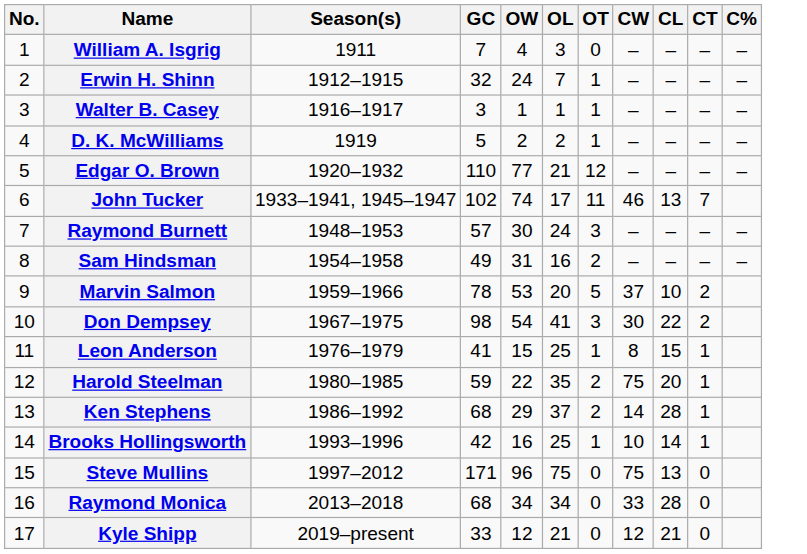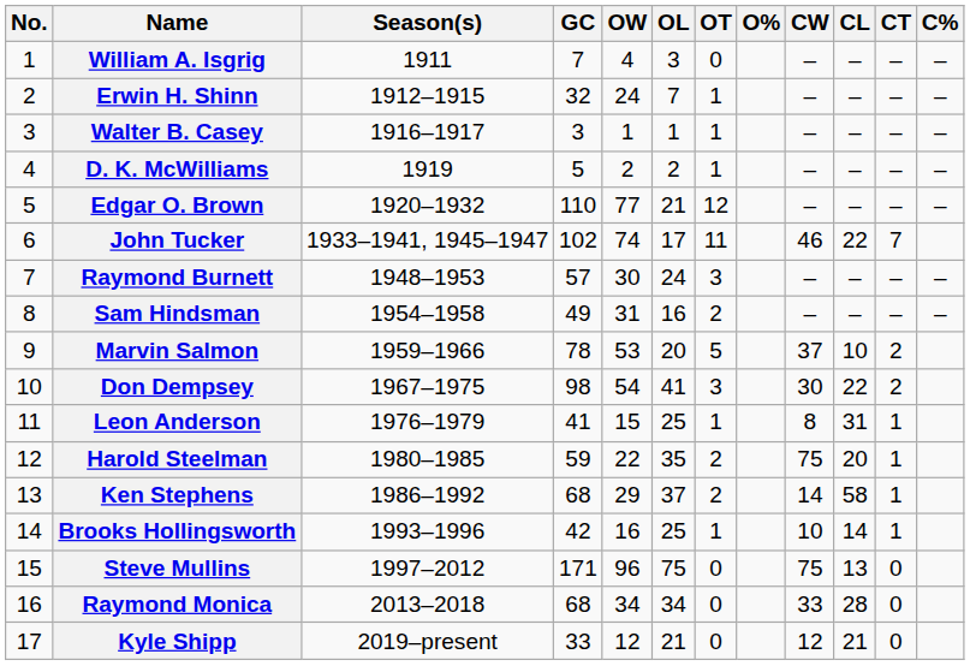 <table class="wikitable sortable plainrowheaders" style="text-align:center">
 <tr>
 <th scope="col" class="unsortable">No.</th>
 <th scope="col">Name</th>
 <th scope="col">Season(s)</th>
 <th scope="col">GC</th>
 <th scope="col">OW</th>
 <th scope="col">OL</th>
 <th scope="col">OT</th>
+<th scope="col">O%</th>
 <th scope="col">CW</th>
 <th scope="col">CL</th>
 <th scope="col">CT</th>
 <th scope="col">C%</th>
 </tr>
 <tr>
 <td>1</td>
 <th scope="row"><a href='#'>William A. Isgrig</a></th>
 <td>1911</td>
 <td>7</td>
 <td>4</td>
 <td>3</td>
 <td>0</td>
+<td></td>
 <td>–</td>
 <td>–</td>
 <td>–</td>
 <td>–</td>
 </tr>
 <tr>
 <td>2</td>
 <th scope="row"><a href='#'>Erwin H. Shinn</a></th>
 <td>1912–1915</td>
 <td>32</td>
 <td>24</td>
 <td>7</td>
 <td>1</td>
+<td></td>
 <td>–</td>
 <td>–</td>
 <td>–</td>
 <td>–</td>
 </tr>
 <tr>
 <td>3</td>
 <th scope="row"><a href='#'>Walter B. Casey</a></th>
 <td>1916–1917</td>
 <td>3</td>
 <td>1</td>
 <td>1</td>
 <td>1</td>
+<td></td>
 <td>–</td>
 <td>–</td>
 <td>–</td>
 <td>–</td>
 </tr>
 <tr>
 <td>4</td>
 <th scope="row"><a href='#'>D. K. McWilliams</a></th>
 <td>1919</td>
 <td>5</td>
 <td>2</td>
 <td>2</td>
 <td>1</td>
+<td></td>
 <td>–</td>
 <td>–</td>
 <td>–</td>
 <td>–</td>
 </tr>
 <tr>
 <td>5</td>
 <th scope="row"><a href='#'>Edgar O. Brown</a></th>
 <td>1920–1932</td>
 <td>110</td>
 <td>77</td>
 <td>21</td>
 <td>12</td>
+<td></td>
 <td>–</td>
 <td>–</td>
 <td>–</td>
 <td>–</td>
 </tr>
 <tr>
 <td>6</td>
 <th scope="row"><a href='#'>John Tucker</a></th>
 <td>1933–1941, 1945–1947</td>
 <td>102</td>
 <td>74</td>
 <td>17</td>
 <td>11</td>
+<td></td>
 <td>46</td>
-<td>13</td>
+<td>22</td>
 <td>7</td>
 <td></td>
 </tr>
 <tr>
 <td>7</td>
 <th scope="row"><a href='#'>Raymond Burnett</a></th>
 <td>1948–1953</td>
 <td>57</td>
 <td>30</td>
 <td>24</td>
 <td>3</td>
+<td></td>
 <td>–</td>
 <td>–</td>
 <td>–</td>
 <td>–</td>
 </tr>
 <tr>
 <td>8</td>
 <th scope="row"><a href='#'>Sam Hindsman</a></th>
 <td>1954–1958</td>
 <td>49</td>
 <td>31</td>
 <td>16</td>
 <td>2</td>
+<td></td>
 <td>–</td>
 <td>–</td>
 <td>–</td>
 <td>–</td>
 </tr>
 <tr>
 <td>9</td>
 <th scope="row"><a href='#'>Marvin Salmon</a></th>
 <td>1959–1966</td>
 <td>78</td>
 <td>53</td>
 <td>20</td>
 <td>5</td>
+<td></td>
 <td>37</td>
 <td>10</td>
 <td>2</td>
 <td></td>
 </tr>
 <tr>
 <td>10</td>
 <th scope="row"><a href='#'>Don Dempsey</a></th>
 <td>1967–1975</td>
 <td>98</td>
 <td>54</td>
 <td>41</td>
 <td>3</td>
+<td></td>
 <td>30</td>
 <td>22</td>
 <td>2</td>
 <td></td>
 </tr>
 <tr>
 <td>11</td>
 <th scope="row"><a href='#'>Leon Anderson</a></th>
 <td>1976–1979</td>
 <td>41</td>
 <td>15</td>
 <td>25</td>
 <td>1</td>
+<td></td>
 <td>8</td>
-<td>15</td>
+<td>31</td>
 <td>1</td>
 <td></td>
 </tr>
 <tr>
 <td>12</td>
 <th scope="row"><a href='#'>Harold Steelman</a></th>
 <td>1980–1985</td>
 <td>59</td>
 <td>22</td>
 <td>35</td>
 <td>2</td>
+<td></td>
 <td>75</td>
 <td>20</td>
 <td>1</td>
 <td></td>
 </tr>
 <tr>
 <td>13</td>
 <th scope="row"><a href='#'>Ken Stephens</a></th>
 <td>1986–1992</td>
 <td>68</td>
 <td>29</td>
 <td>37</td>
 <td>2</td>
+<td></td>
 <td>14</td>
-<td>28</td>
+<td>58</td>
 <td>1</td>
 <td></td>
 </tr>
 <tr>
 <td>14</td>
 <th scope="row"><a href='#'>Brooks Hollingsworth</a></th>
 <td>1993–1996</td>
 <td>42</td>
 <td>16</td>
 <td>25</td>
 <td>1</td>
+<td></td>
 <td>10</td>
 <td>14</td>
 <td>1</td>
 <td></td>
 </tr>
 <tr>
 <td>15</td>
 <th scope="row"><a href='#'>Steve Mullins</a></th>
 <td>1997–2012</td>
 <td>171</td>
 <td>96</td>
 <td>75</td>
 <td>0</td>
+<td></td>
 <td>75</td>
 <td>13</td>
 <td>0</td>
 <td></td>
 </tr>
 <tr>
 <td>16</td>
 <th scope="row"><a href='#'>Raymond Monica</a></th>
 <td>2013–2018</td>
 <td>68</td>
 <td>34</td>
 <td>34</td>
 <td>0</td>
+<td></td>
 <td>33</td>
 <td>28</td>
 <td>0</td>
 <td></td>
 </tr>
 <tr>
 <td>17</td>
 <th scope="row"><a href='#'>Kyle Shipp</a></th>
 <td>2019–present</td>
 <td>33</td>
 <td>12</td>
 <td>21</td>
 <td>0</td>
+<td></td>
 <td>12</td>
 <td>21</td>
 <td>0</td>
 <td></td>
 </tr>
 </table>
